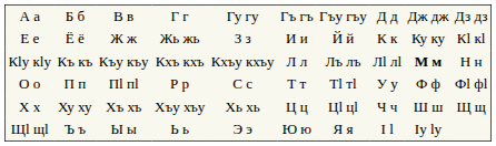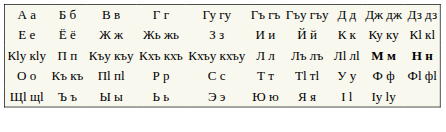 <table cellpadding=4 class="Unicode" style="font-size:larger; text-align:center; border-color:black; border-width:1px; border-style:solid; border-collapse:collapse; background-color:#F8F8EF;" summary="Fifty-nine letters of the Kabardian alphabet, capital and small">
 <tr>
 <td>А а</td>
 <td>Б б</td>
 <td>В в</td>
 <td>Г г</td>
 <td>Гу гу</td>
 <td>Гъ гъ</td>
 <td>Гъу гъу</td>
 <td>Д д</td>
 <td>Дж дж</td>
 <td>Дз дз</td>
 </tr>
 <tr>
 <td>Е е</td>
 <td>Ё ё</td>
 <td>Ж ж</td>
 <td>Жь жь</td>
 <td>З з</td>
 <td>И и</td>
 <td>Й й</td>
 <td>К к</td>
 <td>Ку ку</td>
 <td>Кӏ кӏ</td>
 </tr>
 <tr>
 <td>Кӏу кӏу</td>
-<td>Къ къ</td>
+<td>П п</td>
 <td>Къу къу</td>
 <td>Кхъ кхъ</td>
 <td>Кхъу кхъу</td>
 <td>Л л</td>
 <td>Лъ лъ</td>
 <td>Лӏ лӏ</td>
 <td><strong>М м</strong></td>
-<td>Н н</td>
+<td><strong>Н н</strong></td>
 </tr>
 <tr>
 <td>О о</td>
-<td>П п</td>
+<td>Къ къ</td>
 <td>Пӏ пӏ</td>
 <td>Р р</td>
 <td>С с</td>
 <td>Т т</td>
 <td>Тӏ тӏ</td>
 <td>У у</td>
 <td>Ф ф</td>
 <td>Фӏ фӏ</td>
-</tr>
-<tr>
-<td>Х х</td>
-<td>Ху ху</td>
-<td>Хъ хъ</td>
-<td>Хъу хъу</td>
-<td>Хь хь</td>
-<td>Ц ц</td>
-<td>Цӏ цӏ</td>
-<td>Ч ч</td>
-<td>Ш ш</td>
-<td>Щ щ</td>
 </tr>
 <tr>
 <td>Щӏ щӏ</td>
 <td>Ъ ъ</td>
 <td>Ы ы</td>
 <td>Ь ь</td>
 <td>Э э</td>
 <td>Ю ю</td>
 <td>Я я</td>
 <td>Ӏ ӏ</td>
 <td>Ӏу ӏу</td>
 </tr>
 </table>
